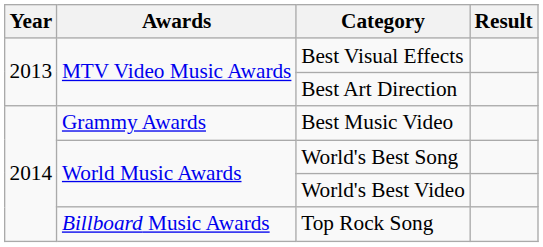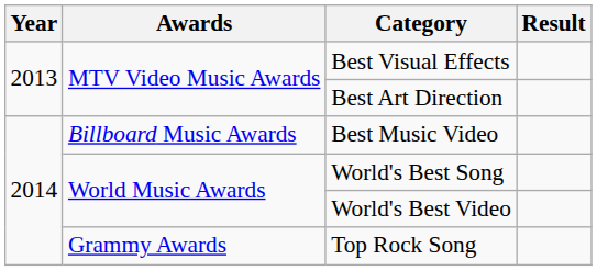 <table class="wikitable sortable">
 <tr>
 <th>Year</th>
 <th>Awards</th>
 <th>Category</th>
 <th>Result</th>
 </tr>
 <tr>
 <td rowspan="2">2013</td>
 <td rowspan="2"><a href='#'>MTV Video Music Awards</a></td>
 <td>Best Visual Effects</td>
 <td></td>
 </tr>
 <tr>
 <td>Best Art Direction</td>
 <td></td>
 </tr>
 <tr>
 <td rowspan="4">2014</td>
-<td><a href='#'>Grammy Awards</a></td>
+<td><a href='#'><em>Billboard</em> Music Awards</a></td>
 <td>Best Music Video</td>
 <td></td>
 </tr>
 <tr>
 <td rowspan="2"><a href='#'>World Music Awards</a></td>
 <td>World's Best Song</td>
 <td></td>
 </tr>
 <tr>
 <td>World's Best Video</td>
 <td></td>
 </tr>
 <tr>
-<td><a href='#'><em>Billboard</em> Music Awards</a></td>
+<td><a href='#'>Grammy Awards</a></td>
 <td>Top Rock Song</td>
 <td></td>
 </tr>
 </table>
